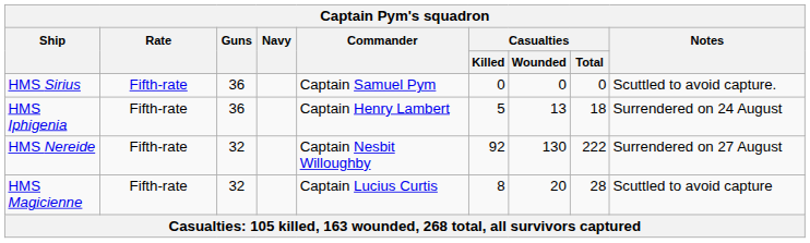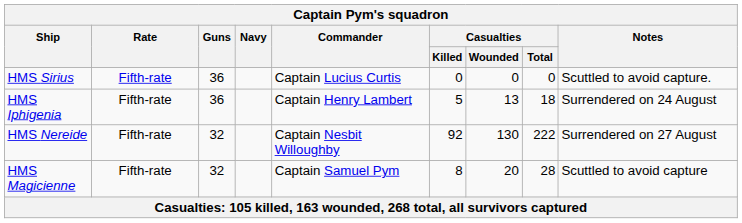 <table class="wikitable" border="1" style="width:100%;">
 <tr style="vertical-align:top;">
 <th colspan="11" bgcolor="white">Captain Pym's squadron</th>
 </tr>
 <tr valign="top"|- style="vertical-align:top;">
 <th width=12%; align= center rowspan=2><small> Ship </small></th>
 <th width=15%; align= center rowspan=2><small> Rate </small></th>
 <th width=5%; align= center rowspan=2><small> Guns </small></th>
 <th width=5%; align= center rowspan=2><small> Navy </small></th>
 <th width=22%; align= center rowspan=2><small> Commander </small></th>
 <th width=15%; align= center colspan=3><small>Casualties</small></th>
 <th width=25%; align= center rowspan=2><small>Notes</small></th>
 </tr>
 <tr style="vertical-align:top;">
 <th width=5%; align= center><small> Killed </small></th>
 <th width=5%; align= center><small> Wounded </small></th>
 <th width=5%; align= center><small> Total</small></th>
 </tr>
 <tr style="vertical-align:top;">
 <td align= left><a href='#'>HMS <em>Sirius</em></a></td>
 <td align= center><a href='#'>Fifth-rate</a></td>
 <td align= center>36</td>
 <td align= center></td>
-<td align= left>Captain <a href='#'>Samuel Pym</a></td>
+<td align= left>Captain <a href='#'>Lucius Curtis</a></td>
 <td align= right>0</td>
 <td align= right>0</td>
 <td align= right>0</td>
 <td align= left>Scuttled to avoid capture.</td>
 </tr>
 <tr style="vertical-align:top;">
 <td align= left><a href='#'>HMS <em>Iphigenia</em></a></td>
 <td align= center>Fifth-rate</td>
 <td align= center>36</td>
 <td align= center></td>
 <td align= left>Captain <a href='#'>Henry Lambert</a></td>
 <td align= right>5</td>
 <td align= right>13</td>
 <td align= right>18</td>
 <td align= left>Surrendered on 24 August</td>
 </tr>
 <tr style="vertical-align:top;">
 <td align= left><a href='#'>HMS <em>Nereide</em></a></td>
 <td align= center>Fifth-rate</td>
 <td align= center>32</td>
 <td align= center></td>
 <td align= left>Captain <a href='#'>Nesbit Willoughby</a></td>
 <td align= right>92</td>
 <td align= right>130</td>
 <td align= right>222</td>
 <td align= left>Surrendered on 27 August</td>
 </tr>
 <tr style="vertical-align:top;">
 <td align= left><a href='#'>HMS <em>Magicienne</em></a></td>
 <td align= center>Fifth-rate</td>
 <td align= center>32</td>
 <td align= center></td>
-<td align= left>Captain <a href='#'>Lucius Curtis</a></td>
+<td align= left>Captain <a href='#'>Samuel Pym</a></td>
 <td align= right>8</td>
 <td align= right>20</td>
 <td align= right>28</td>
 <td align= left>Scuttled to avoid capture</td>
 </tr>
 <tr style="vertical-align:top;">
 <th colspan="11" bgcolor="white">Casualties: 105 killed, 163 wounded, 268 total, all survivors captured</th>
 </tr>
 </table>
